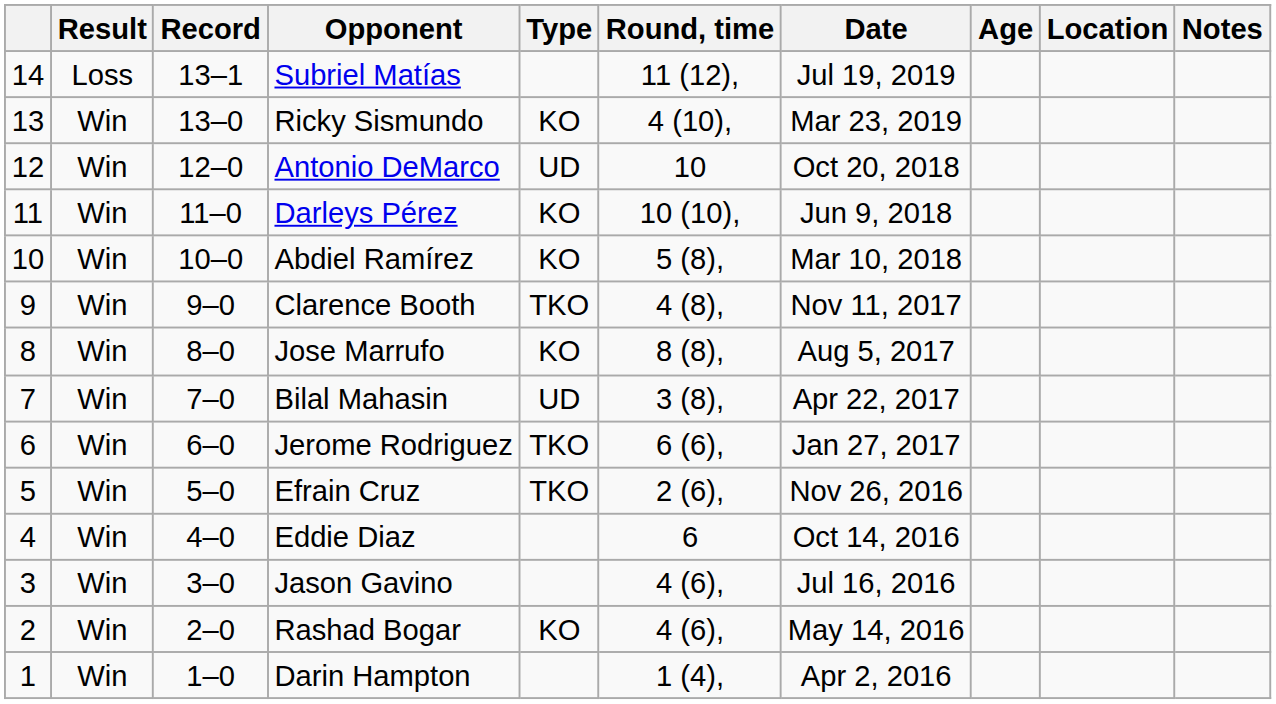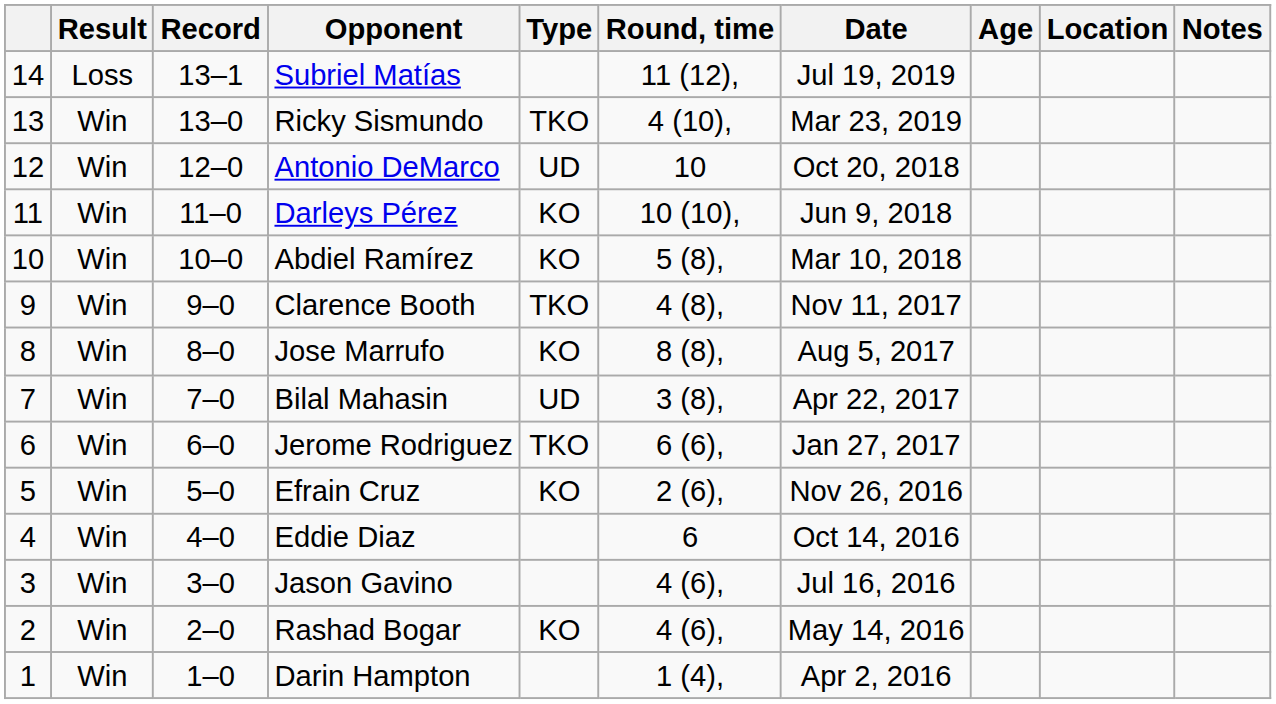 <table class="wikitable" style="text-align:center; font-size:95%">
 <tr>
 <th></th>
 <th>Result</th>
 <th>Record</th>
 <th>Opponent</th>
 <th>Type</th>
 <th>Round, time</th>
 <th>Date</th>
 <th>Age</th>
 <th>Location</th>
 <th>Notes</th>
 </tr>
 <tr>
 <td>14</td>
 <td>Loss</td>
 <td>13–1</td>
 <td style="text-align:left;"><a href='#'>Subriel Matías</a></td>
 <td></td>
 <td>11 (12), </td>
 <td>Jul 19, 2019</td>
 <td style="text-align:left;"></td>
 <td style="text-align:left;"></td>
 <td style="text-align:left;"></td>
 </tr>
 <tr>
 <td>13</td>
 <td>Win</td>
 <td>13–0</td>
 <td style="text-align:left;">Ricky Sismundo</td>
-<td>KO</td>
+<td>TKO</td>
 <td>4 (10), </td>
 <td>Mar 23, 2019</td>
 <td style="text-align:left;"></td>
 <td style="text-align:left;"></td>
 <td></td>
 </tr>
 <tr>
 <td>12</td>
 <td>Win</td>
 <td>12–0</td>
 <td style="text-align:left;"><a href='#'>Antonio DeMarco</a></td>
 <td>UD</td>
 <td>10</td>
 <td>Oct 20, 2018</td>
 <td style="text-align:left;"></td>
 <td style="text-align:left;"></td>
 <td style="text-align:left;"></td>
 </tr>
 <tr>
 <td>11</td>
 <td>Win</td>
 <td>11–0</td>
 <td style="text-align:left;"><a href='#'>Darleys Pérez</a></td>
 <td>KO</td>
 <td>10 (10), </td>
 <td>Jun 9, 2018</td>
 <td style="text-align:left;"></td>
 <td style="text-align:left;"></td>
 <td style="text-align:left;"></td>
 </tr>
 <tr>
 <td>10</td>
 <td>Win</td>
 <td>10–0</td>
 <td style="text-align:left;">Abdiel Ramírez</td>
 <td>KO</td>
 <td>5 (8), </td>
 <td>Mar 10, 2018</td>
 <td style="text-align:left;"></td>
 <td style="text-align:left;"></td>
 <td></td>
 </tr>
 <tr>
 <td>9</td>
 <td>Win</td>
 <td>9–0</td>
 <td style="text-align:left;">Clarence Booth</td>
 <td>TKO</td>
 <td>4 (8), </td>
 <td>Nov 11, 2017</td>
 <td style="text-align:left;"></td>
 <td style="text-align:left;"></td>
 <td></td>
 </tr>
 <tr>
 <td>8</td>
 <td>Win</td>
 <td>8–0</td>
 <td style="text-align:left;">Jose Marrufo</td>
 <td>KO</td>
 <td>8 (8), </td>
 <td>Aug 5, 2017</td>
 <td style="text-align:left;"></td>
 <td style="text-align:left;"></td>
 <td></td>
 </tr>
 <tr>
 <td>7</td>
 <td>Win</td>
 <td>7–0</td>
 <td style="text-align:left;">Bilal Mahasin</td>
 <td>UD</td>
 <td>3 (8), </td>
 <td>Apr 22, 2017</td>
 <td style="text-align:left;"></td>
 <td style="text-align:left;"></td>
 <td></td>
 </tr>
 <tr>
 <td>6</td>
 <td>Win</td>
 <td>6–0</td>
 <td style="text-align:left;">Jerome Rodriguez</td>
 <td>TKO</td>
 <td>6 (6), </td>
 <td>Jan 27, 2017</td>
 <td style="text-align:left;"></td>
 <td style="text-align:left;"></td>
 <td></td>
 </tr>
 <tr>
 <td>5</td>
 <td>Win</td>
 <td>5–0</td>
 <td style="text-align:left;">Efrain Cruz</td>
-<td>TKO</td>
+<td>KO</td>
 <td>2 (6), </td>
 <td>Nov 26, 2016</td>
 <td style="text-align:left;"></td>
 <td style="text-align:left;"></td>
 <td></td>
 </tr>
 <tr>
 <td>4</td>
 <td>Win</td>
 <td>4–0</td>
 <td style="text-align:left;">Eddie Diaz</td>
 <td></td>
 <td>6</td>
 <td>Oct 14, 2016</td>
 <td style="text-align:left;"></td>
 <td style="text-align:left;"></td>
 <td></td>
 </tr>
 <tr>
 <td>3</td>
 <td>Win</td>
 <td>3–0</td>
 <td style="text-align:left;">Jason Gavino</td>
 <td></td>
 <td>4 (6), </td>
 <td>Jul 16, 2016</td>
 <td style="text-align:left;"></td>
 <td style="text-align:left;"></td>
 <td></td>
 </tr>
 <tr>
 <td>2</td>
 <td>Win</td>
 <td>2–0</td>
 <td style="text-align:left;">Rashad Bogar</td>
 <td>KO</td>
 <td>4 (6), </td>
 <td>May 14, 2016</td>
 <td style="text-align:left;"></td>
 <td style="text-align:left;"></td>
 <td></td>
 </tr>
 <tr>
 <td>1</td>
 <td>Win</td>
 <td>1–0</td>
 <td style="text-align:left;">Darin Hampton</td>
 <td></td>
 <td>1 (4), </td>
 <td>Apr 2, 2016</td>
 <td style="text-align:left;"></td>
 <td style="text-align:left;"></td>
 <td></td>
 </tr>
 </table>
